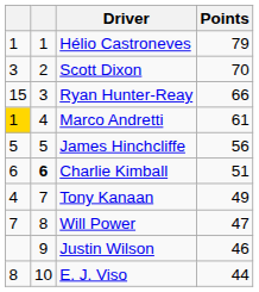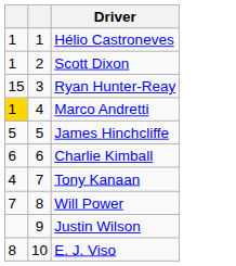 <table class="wikitable" style="font-size: 95%;">
 <tr>
 <th></th>
 <th></th>
 <th>Driver</th>
-<th>Points</th>
 </tr>
 <tr>
 <td align="left"> 1</td>
 <td align="center">1</td>
 <td> <a href='#'>Hélio Castroneves</a></td>
-<td align="right">79</td>
 </tr>
 <tr>
-<td align="left"> 3</td>
+<td align="left"> 1</td>
 <td align="center">2</td>
 <td> <a href='#'>Scott Dixon</a></td>
-<td align="right">70</td>
 </tr>
 <tr>
 <td align="left"> 15</td>
 <td align="center">3</td>
 <td> <a href='#'>Ryan Hunter-Reay</a></td>
-<td align="right">66</td>
 </tr>
 <tr>
 <td align="left" style="background: gold;"> 1</td>
 <td align="center">4</td>
 <td> <a href='#'>Marco Andretti</a></td>
-<td align="right">61</td>
 </tr>
 <tr>
 <td align="left"> 5</td>
 <td align="center">5</td>
 <td> <a href='#'>James Hinchcliffe</a></td>
-<td align="right">56</td>
 </tr>
 <tr>
 <td align="left"> 6</td>
-<td align="center"><strong>6</strong></td>
+<td align="center">6</td>
 <td> <a href='#'>Charlie Kimball</a></td>
-<td align="right">51</td>
 </tr>
 <tr>
 <td align="left"> 4</td>
 <td align="center">7</td>
 <td> <a href='#'>Tony Kanaan</a></td>
-<td align="right">49</td>
 </tr>
 <tr>
 <td align="left"> 7</td>
 <td align="center">8</td>
 <td> <a href='#'>Will Power</a></td>
-<td align="right">47</td>
 </tr>
 <tr>
 <td align="left"></td>
 <td align="center">9</td>
 <td> <a href='#'>Justin Wilson</a></td>
-<td align="right">46</td>
 </tr>
 <tr>
 <td align="left"> 8</td>
 <td align="center">10</td>
 <td> <a href='#'>E. J. Viso</a></td>
-<td align="right">44</td>
 </tr>
 </table>
